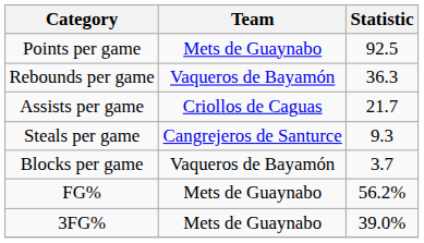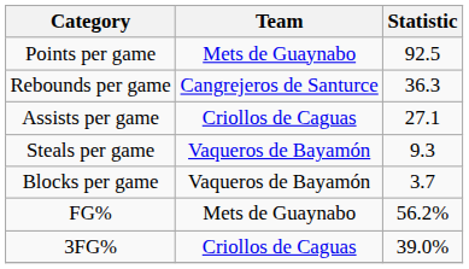 <table class="wikitable" style="text-align:center">
 <tr>
 <th>Category</th>
 <th>Team</th>
 <th>Statistic</th>
 </tr>
 <tr>
 <td>Points per game</td>
 <td><a href='#'>Mets de Guaynabo</a></td>
 <td>92.5</td>
 </tr>
 <tr>
 <td>Rebounds per game</td>
-<td><a href='#'>Vaqueros de Bayamón</a></td>
+<td><a href='#'>Cangrejeros de Santurce</a></td>
 <td>36.3</td>
 </tr>
 <tr>
 <td>Assists per game</td>
 <td><a href='#'>Criollos de Caguas</a></td>
-<td>21.7</td>
+<td>27.1</td>
 </tr>
 <tr>
 <td>Steals per game</td>
-<td><a href='#'>Cangrejeros de Santurce</a></td>
+<td><a href='#'>Vaqueros de Bayamón</a></td>
 <td>9.3</td>
 </tr>
 <tr>
 <td>Blocks per game</td>
 <td>Vaqueros de Bayamón</td>
 <td>3.7</td>
 </tr>
 <tr>
 <td>FG%</td>
 <td>Mets de Guaynabo</td>
 <td>56.2%</td>
 </tr>
 <tr>
 <td>3FG%</td>
-<td>Mets de Guaynabo</td>
+<td><a href='#'>Criollos de Caguas</a></td>
 <td>39.0%</td>
 </tr>
 <tr>
 </tr>
 </table>
